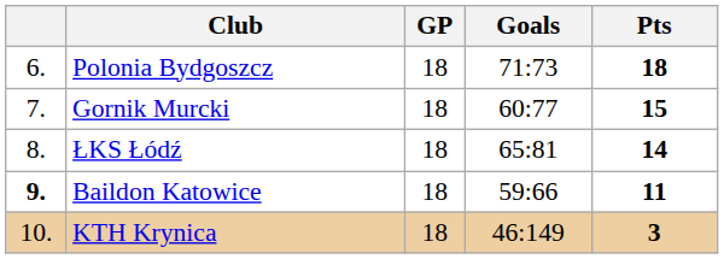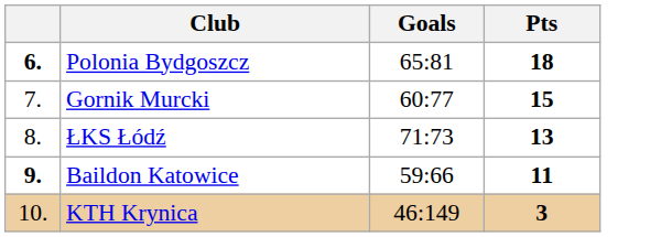 <table class="wikitable">
 <tr>
 <th width="30"></th>
 <th width="200">Club</th>
-<th width="30">GP</th>
 <th width="70">Goals</th>
 <th width="70">Pts</th>
 </tr>
 <tr bgcolor="#FFFFFF" align="center">
-<td>6.</td>
+<td><strong>6.</strong></td>
 <td align="left"><a href='#'>Polonia Bydgoszcz</a></td>
-<td>18</td>
-<td>71:73</td>
+<td>65:81</td>
 <td><strong>18</strong></td>
 </tr>
 <tr bgcolor="#FFFFFF" align="center">
 <td>7.</td>
 <td align="left"><a href='#'>Gornik Murcki</a></td>
-<td>18</td>
 <td>60:77</td>
 <td><strong>15</strong></td>
 </tr>
 <tr bgcolor="#FFFFFF" align="center">
 <td>8.</td>
 <td align="left"><a href='#'>ŁKS Łódź</a></td>
-<td>18</td>
-<td>65:81</td>
-<td><strong>14</strong></td>
+<td>71:73</td>
+<td><strong>13</strong></td>
 </tr>
 <tr bgcolor="#FFFFFF" align="center">
 <td><strong>9.</strong></td>
 <td align="left"><a href='#'>Baildon Katowice</a></td>
-<td>18</td>
 <td>59:66</td>
 <td><strong>11</strong></td>
 </tr>
 <tr bgcolor="#EECFA1" align="center">
 <td>10.</td>
 <td align="left"><a href='#'>KTH Krynica</a></td>
-<td>18</td>
 <td>46:149</td>
 <td><strong>3</strong></td>
 </tr>
 </table>
